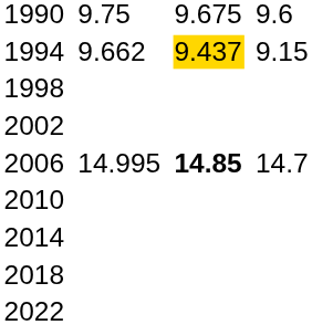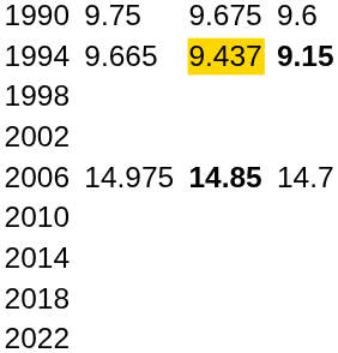 <table>
 <tr>
 <td>1990</td>
 <td></td>
 <td>9.75</td>
 <td></td>
 <td>9.675</td>
 <td></td>
 <td>9.6</td>
 </tr>
 <tr>
 <td>1994</td>
 <td></td>
-<td>9.662</td>
+<td>9.665</td>
 <td></td>
 <td style="background: gold;">9.437</td>
 <td></td>
-<td>9.15</td>
+<td><strong>9.15</strong></td>
 </tr>
 <tr>
 <td>1998</td>
 <td></td>
 <td></td>
 <td></td>
 <td></td>
 <td><br></td>
 <td></td>
 </tr>
 <tr>
 <td>2002</td>
 <td></td>
 <td></td>
 <td></td>
 <td></td>
 <td></td>
 <td></td>
 </tr>
 <tr>
 <td>2006</td>
 <td></td>
-<td>14.995</td>
+<td>14.975</td>
 <td></td>
 <td><strong>14.85</strong></td>
 <td></td>
 <td>14.7</td>
 </tr>
 <tr>
 <td>2010<br></td>
 <td></td>
 <td></td>
 <td></td>
 <td></td>
 <td></td>
 <td></td>
 </tr>
 <tr>
 <td>2014<br></td>
 <td></td>
 <td></td>
 <td></td>
 <td></td>
 <td></td>
 <td></td>
 </tr>
 <tr>
 <td>2018<br></td>
 <td></td>
 <td></td>
 <td></td>
 <td></td>
 <td></td>
 <td></td>
 </tr>
 <tr>
 <td>2022<br></td>
 <td></td>
 <td></td>
 <td></td>
 <td></td>
 <td></td>
 <td></td>
 </tr>
 </table>
